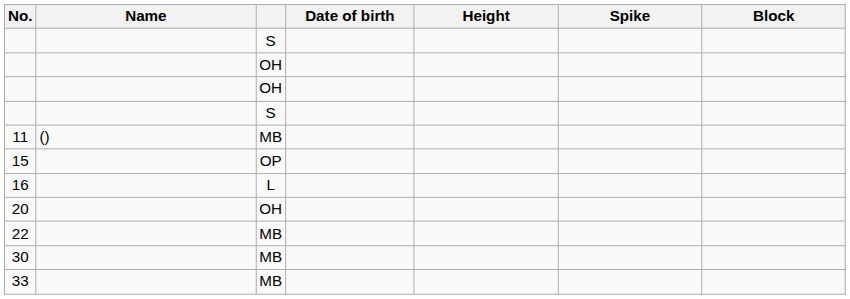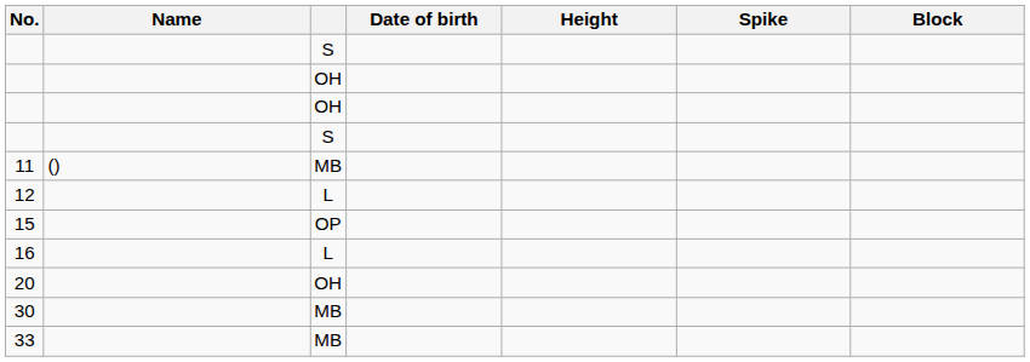 <table class="wikitable sortable" style="font-size:100%; text-align:center;">
 <tr>
 <th>No.</th>
 <th style="width:14em">Name</th>
 <th></th>
 <th style="width:8em">Date of birth</th>
 <th style="width:9em">Height</th>
 <th style="width:9em">Spike</th>
 <th style="width:9em">Block</th>
 </tr>
 <tr>
 <td></td>
 <td align=left></td>
 <td>S</td>
 <td align=right></td>
 <td></td>
 <td></td>
 <td></td>
 </tr>
 <tr>
 <td></td>
 <td align=left></td>
 <td>OH</td>
 <td align=right></td>
 <td></td>
 <td></td>
 <td></td>
 </tr>
 <tr>
 <td></td>
 <td align=left></td>
 <td>OH</td>
 <td align=right></td>
 <td></td>
 <td></td>
 <td></td>
 </tr>
 <tr>
 <td></td>
 <td align=left></td>
 <td>S</td>
 <td align=right></td>
 <td></td>
 <td></td>
 <td></td>
 </tr>
 <tr>
 <td>11</td>
 <td align=left> ()</td>
 <td>MB</td>
 <td align=right></td>
 <td></td>
 <td></td>
 <td></td>
 </tr>
 <tr>
+<td>12</td>
+<td align=left></td>
+<td>L</td>
+<td align=right></td>
+<td></td>
+<td></td>
+<td></td>
+</tr>
+<tr>
 <td>15</td>
 <td align=left></td>
 <td>OP</td>
 <td align=right></td>
 <td></td>
 <td></td>
 <td></td>
 </tr>
 <tr>
 <td>16</td>
 <td align=left></td>
 <td>L</td>
 <td align=right></td>
 <td></td>
 <td></td>
 <td></td>
 </tr>
 <tr>
 <td>20</td>
 <td align=left></td>
 <td>OH</td>
 <td align=right></td>
 <td></td>
 <td></td>
 <td></td>
 </tr>
 <tr>
-<td>22</td>
-<td align=left></td>
-<td>MB</td>
-<td align=right></td>
-<td></td>
-<td></td>
-<td></td>
-</tr>
-<tr>
 <td>30</td>
 <td align=left></td>
 <td>MB</td>
 <td align=right></td>
 <td></td>
 <td></td>
 <td></td>
 </tr>
 <tr>
 <td>33</td>
 <td align=left></td>
 <td>MB</td>
 <td align=right></td>
 <td></td>
 <td></td>
 <td></td>
 </tr>
 </table>
